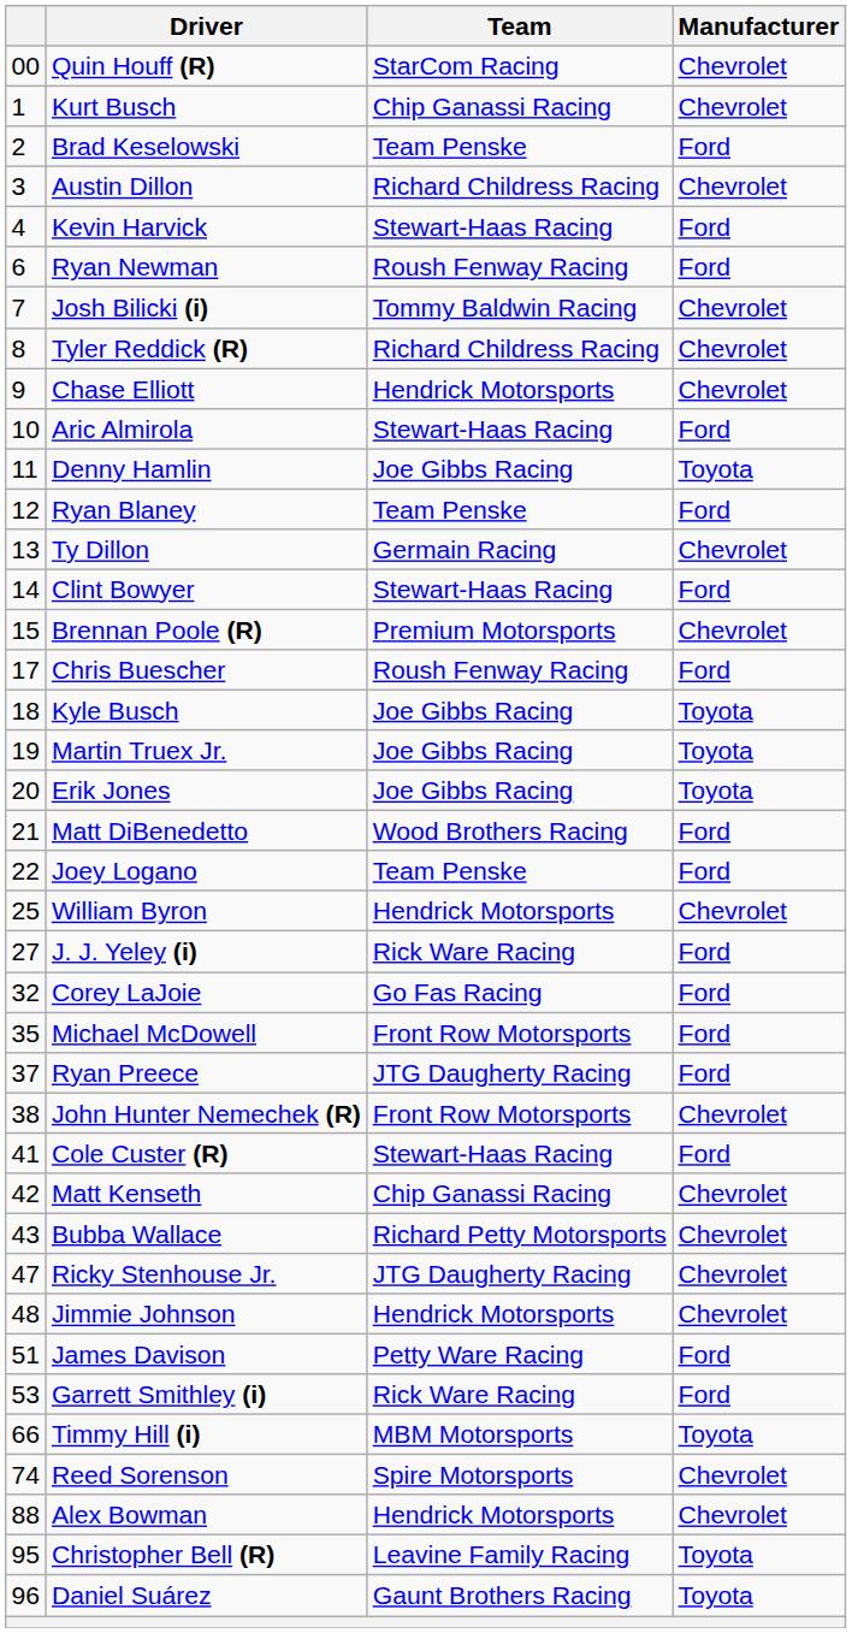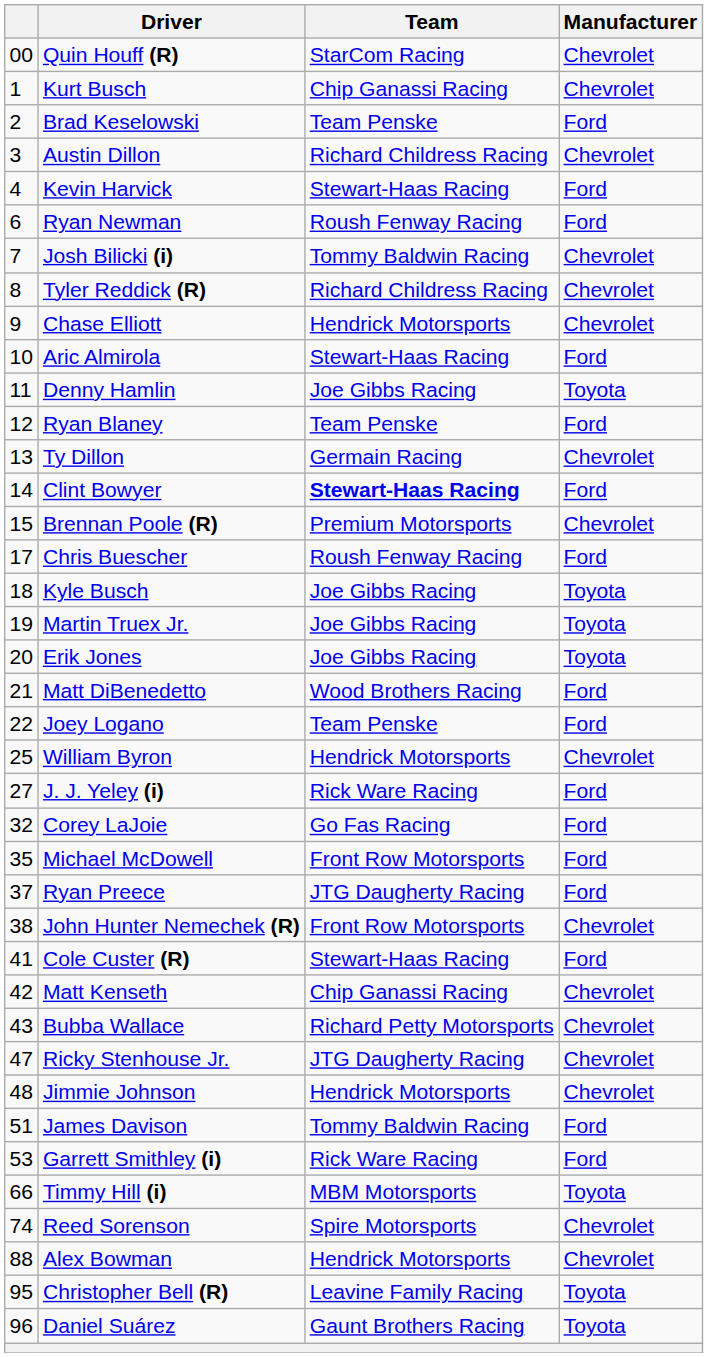 <table class="wikitable" style="font-size:95%">
 <tr>
 <th></th>
 <th>Driver</th>
 <th>Team</th>
 <th>Manufacturer</th>
 </tr>
 <tr>
 <td>00</td>
 <td><a href='#'>Quin Houff</a> <strong>(R)</strong></td>
 <td><a href='#'>StarCom Racing</a></td>
 <td><a href='#'>Chevrolet</a></td>
 </tr>
 <tr>
 <td>1</td>
 <td><a href='#'>Kurt Busch</a></td>
 <td><a href='#'>Chip Ganassi Racing</a></td>
 <td><a href='#'>Chevrolet</a></td>
 </tr>
 <tr>
 <td>2</td>
 <td><a href='#'>Brad Keselowski</a></td>
 <td><a href='#'>Team Penske</a></td>
 <td><a href='#'>Ford</a></td>
 </tr>
 <tr>
 <td>3</td>
 <td><a href='#'>Austin Dillon</a></td>
 <td><a href='#'>Richard Childress Racing</a></td>
 <td><a href='#'>Chevrolet</a></td>
 </tr>
 <tr>
 <td>4</td>
 <td><a href='#'>Kevin Harvick</a></td>
 <td><a href='#'>Stewart-Haas Racing</a></td>
 <td><a href='#'>Ford</a></td>
 </tr>
 <tr>
 <td>6</td>
 <td><a href='#'>Ryan Newman</a></td>
 <td><a href='#'>Roush Fenway Racing</a></td>
 <td><a href='#'>Ford</a></td>
 </tr>
 <tr>
 <td>7</td>
 <td><a href='#'>Josh Bilicki</a> <strong>(i)</strong></td>
 <td><a href='#'>Tommy Baldwin Racing</a></td>
 <td><a href='#'>Chevrolet</a></td>
 </tr>
 <tr>
 <td>8</td>
 <td><a href='#'>Tyler Reddick</a> <strong>(R)</strong></td>
 <td><a href='#'>Richard Childress Racing</a></td>
 <td><a href='#'>Chevrolet</a></td>
 </tr>
 <tr>
 <td>9</td>
 <td><a href='#'>Chase Elliott</a></td>
 <td><a href='#'>Hendrick Motorsports</a></td>
 <td><a href='#'>Chevrolet</a></td>
 </tr>
 <tr>
 <td>10</td>
 <td><a href='#'>Aric Almirola</a></td>
 <td><a href='#'>Stewart-Haas Racing</a></td>
 <td><a href='#'>Ford</a></td>
 </tr>
 <tr>
 <td>11</td>
 <td><a href='#'>Denny Hamlin</a></td>
 <td><a href='#'>Joe Gibbs Racing</a></td>
 <td><a href='#'>Toyota</a></td>
 </tr>
 <tr>
 <td>12</td>
 <td><a href='#'>Ryan Blaney</a></td>
 <td><a href='#'>Team Penske</a></td>
 <td><a href='#'>Ford</a></td>
 </tr>
 <tr>
 <td>13</td>
 <td><a href='#'>Ty Dillon</a></td>
 <td><a href='#'>Germain Racing</a></td>
 <td><a href='#'>Chevrolet</a></td>
 </tr>
 <tr>
 <td>14</td>
 <td><a href='#'>Clint Bowyer</a></td>
-<td><a href='#'>Stewart-Haas Racing</a></td>
+<td><strong><a href='#'>Stewart-Haas Racing</a></strong></td>
 <td><a href='#'>Ford</a></td>
 </tr>
 <tr>
 <td>15</td>
 <td><a href='#'>Brennan Poole</a> <strong>(R)</strong></td>
 <td><a href='#'>Premium Motorsports</a></td>
 <td><a href='#'>Chevrolet</a></td>
 </tr>
 <tr>
 <td>17</td>
 <td><a href='#'>Chris Buescher</a></td>
 <td><a href='#'>Roush Fenway Racing</a></td>
 <td><a href='#'>Ford</a></td>
 </tr>
 <tr>
 <td>18</td>
 <td><a href='#'>Kyle Busch</a></td>
 <td><a href='#'>Joe Gibbs Racing</a></td>
 <td><a href='#'>Toyota</a></td>
 </tr>
 <tr>
 <td>19</td>
 <td><a href='#'>Martin Truex Jr.</a></td>
 <td><a href='#'>Joe Gibbs Racing</a></td>
 <td><a href='#'>Toyota</a></td>
 </tr>
 <tr>
 <td>20</td>
 <td><a href='#'>Erik Jones</a></td>
 <td><a href='#'>Joe Gibbs Racing</a></td>
 <td><a href='#'>Toyota</a></td>
 </tr>
 <tr>
 <td>21</td>
 <td><a href='#'>Matt DiBenedetto</a></td>
 <td><a href='#'>Wood Brothers Racing</a></td>
 <td><a href='#'>Ford</a></td>
 </tr>
 <tr>
 <td>22</td>
 <td><a href='#'>Joey Logano</a></td>
 <td><a href='#'>Team Penske</a></td>
 <td><a href='#'>Ford</a></td>
 </tr>
 <tr>
 <td>25</td>
 <td><a href='#'>William Byron</a></td>
 <td><a href='#'>Hendrick Motorsports</a></td>
 <td><a href='#'>Chevrolet</a></td>
 </tr>
 <tr>
 <td>27</td>
 <td><a href='#'>J. J. Yeley</a> <strong>(i)</strong></td>
 <td><a href='#'>Rick Ware Racing</a></td>
 <td><a href='#'>Ford</a></td>
 </tr>
 <tr>
 <td>32</td>
 <td><a href='#'>Corey LaJoie</a></td>
 <td><a href='#'>Go Fas Racing</a></td>
 <td><a href='#'>Ford</a></td>
 </tr>
 <tr>
 <td>35</td>
 <td><a href='#'>Michael McDowell</a></td>
 <td><a href='#'>Front Row Motorsports</a></td>
 <td><a href='#'>Ford</a></td>
 </tr>
 <tr>
 <td>37</td>
 <td><a href='#'>Ryan Preece</a></td>
 <td><a href='#'>JTG Daugherty Racing</a></td>
 <td><a href='#'>Ford</a></td>
 </tr>
 <tr>
 <td>38</td>
 <td><a href='#'>John Hunter Nemechek</a> <strong>(R)</strong></td>
 <td><a href='#'>Front Row Motorsports</a></td>
 <td><a href='#'>Chevrolet</a></td>
 </tr>
 <tr>
 <td>41</td>
 <td><a href='#'>Cole Custer</a> <strong>(R)</strong></td>
 <td><a href='#'>Stewart-Haas Racing</a></td>
 <td><a href='#'>Ford</a></td>
 </tr>
 <tr>
 <td>42</td>
 <td><a href='#'>Matt Kenseth</a></td>
 <td><a href='#'>Chip Ganassi Racing</a></td>
 <td><a href='#'>Chevrolet</a></td>
 </tr>
 <tr>
 <td>43</td>
 <td><a href='#'>Bubba Wallace</a></td>
 <td><a href='#'>Richard Petty Motorsports</a></td>
 <td><a href='#'>Chevrolet</a></td>
 </tr>
 <tr>
 <td>47</td>
 <td><a href='#'>Ricky Stenhouse Jr.</a></td>
 <td><a href='#'>JTG Daugherty Racing</a></td>
 <td><a href='#'>Chevrolet</a></td>
 </tr>
 <tr>
 <td>48</td>
 <td><a href='#'>Jimmie Johnson</a></td>
 <td><a href='#'>Hendrick Motorsports</a></td>
 <td><a href='#'>Chevrolet</a></td>
 </tr>
 <tr>
 <td>51</td>
 <td><a href='#'>James Davison</a></td>
-<td><a href='#'>Petty Ware Racing</a></td>
+<td><a href='#'>Tommy Baldwin Racing</a></td>
 <td><a href='#'>Ford</a></td>
 </tr>
 <tr>
 <td>53</td>
 <td><a href='#'>Garrett Smithley</a> <strong>(i)</strong></td>
 <td><a href='#'>Rick Ware Racing</a></td>
 <td><a href='#'>Ford</a></td>
 </tr>
 <tr>
 <td>66</td>
 <td><a href='#'>Timmy Hill</a> <strong>(i)</strong></td>
 <td><a href='#'>MBM Motorsports</a></td>
 <td><a href='#'>Toyota</a></td>
 </tr>
 <tr>
 <td>74</td>
 <td><a href='#'>Reed Sorenson</a></td>
 <td><a href='#'>Spire Motorsports</a></td>
 <td><a href='#'>Chevrolet</a></td>
 </tr>
 <tr>
 <td>88</td>
 <td><a href='#'>Alex Bowman</a></td>
 <td><a href='#'>Hendrick Motorsports</a></td>
 <td><a href='#'>Chevrolet</a></td>
 </tr>
 <tr>
 <td>95</td>
 <td><a href='#'>Christopher Bell</a> <strong>(R)</strong></td>
 <td><a href='#'>Leavine Family Racing</a></td>
 <td><a href='#'>Toyota</a></td>
 </tr>
 <tr>
 <td>96</td>
 <td><a href='#'>Daniel Suárez</a></td>
 <td><a href='#'>Gaunt Brothers Racing</a></td>
 <td><a href='#'>Toyota</a></td>
 </tr>
 <tr>
 <th colspan="4"></th>
 </tr>
 </table>
